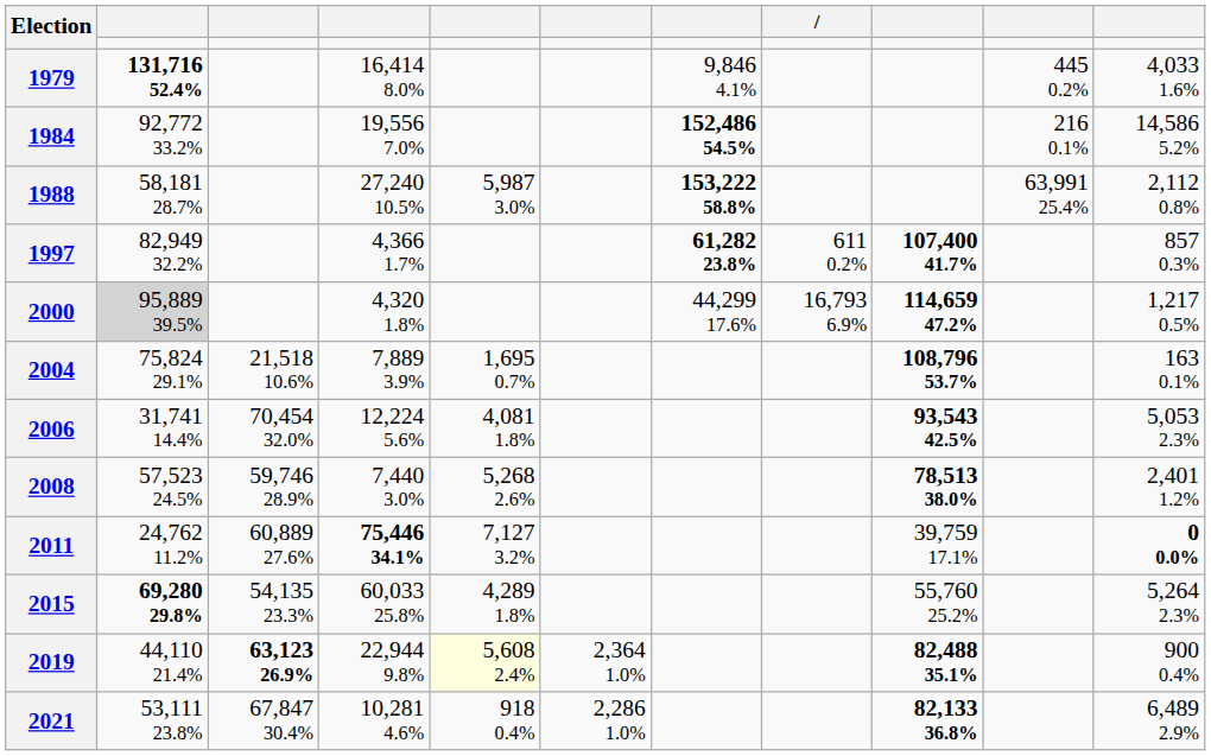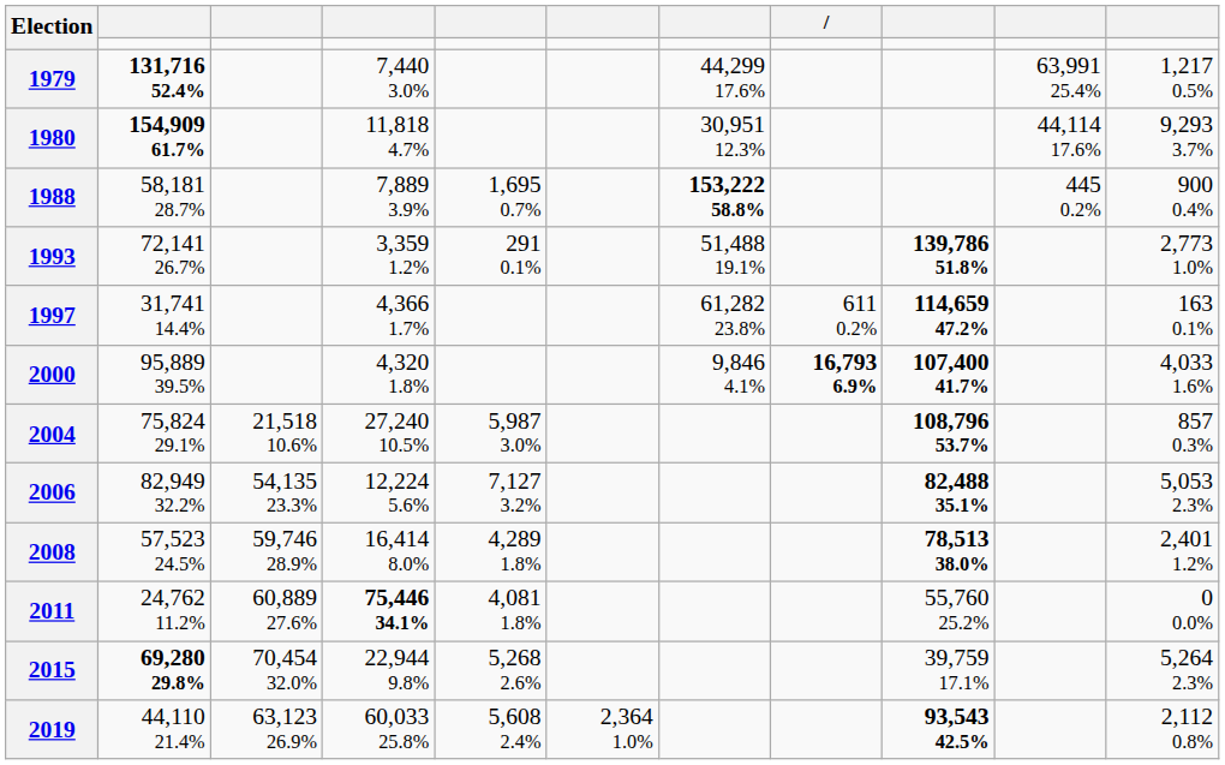 <table class="wikitable" style="text-align:right; line-height:16px">
 <tr>
 <th rowspan="2" width="20">Election</th>
 <th width="70" style="font-size:85%"></th>
 <th width="70" style="font-size:85%"></th>
 <th width="70" style="font-size:85%"></th>
 <th width="70" style="font-size:85%"></th>
 <th width="70" style="font-size:85%"></th>
 <th width="70" style="font-size:85%"></th>
 <th width="70" style="font-size:85%"> /<br></th>
 <th width="70" style="font-size:85%"></th>
 <th width="70" style="font-size:85%"></th>
 <th width="70" style="font-size:85%"></th>
 </tr>
 <tr>
 <td></td>
 <td></td>
 <td></td>
 <td></td>
 <td></td>
 <td></td>
 <td></td>
 <td></td>
 <td></td>
 <td></td>
 </tr>
 <tr>
 <th scope="row"><a href='#'>1979</a></th>
 <td><strong>131,716<br><small>52.4%</small></strong></td>
 <td></td>
-<td>16,414<br><small>8.0%</small></td>
+<td>7,440<br><small>3.0%</small></td>
 <td></td>
 <td></td>
-<td>9,846<br><small>4.1%</small></td>
+<td>44,299<br><small>17.6%</small></td>
 <td></td>
 <td></td>
-<td>445<br><small>0.2%</small></td>
-<td>4,033<br><small>1.6%</small></td>
+<td>63,991<br><small>25.4%</small></td>
+<td>1,217<br><small>0.5%</small></td>
 </tr>
 <tr>
-<th scope="row"><a href='#'>1984</a></th>
-<td>92,772<br><small>33.2%</small></td>
+<th scope="row"><a href='#'>1980</a></th>
+<td><strong>154,909<br><small>61.7%</small></strong></td>
 <td></td>
-<td>19,556<br><small>7.0%</small></td>
+<td>11,818<br><small>4.7%</small></td>
 <td></td>
 <td></td>
-<td><strong>152,486<br><small>54.5%</small></strong></td>
+<td>30,951<br><small>12.3%</small></td>
 <td></td>
 <td></td>
-<td>216<br><small>0.1%</small></td>
-<td>14,586<br><small>5.2%</small></td>
+<td>44,114<br><small>17.6%</small></td>
+<td>9,293<br><small>3.7%</small></td>
 </tr>
 <tr>
 <th scope="row"><a href='#'>1988</a></th>
 <td>58,181<br><small>28.7%</small></td>
 <td></td>
-<td>27,240<br><small>10.5%</small></td>
-<td>5,987<br><small>3.0%</small></td>
+<td>7,889<br><small>3.9%</small></td>
+<td>1,695<br><small>0.7%</small></td>
 <td></td>
 <td><strong>153,222<br><small>58.8%</small></strong></td>
 <td></td>
 <td></td>
-<td>63,991<br><small>25.4%</small></td>
-<td>2,112<br><small>0.8%</small></td>
+<td>445<br><small>0.2%</small></td>
+<td>900<br><small>0.4%</small></td>
+</tr>
+<tr>
+<th scope="row"><a href='#'>1993</a></th>
+<td>72,141<br><small>26.7%</small></td>
+<td></td>
+<td>3,359<br><small>1.2%</small></td>
+<td>291<br><small>0.1%</small></td>
+<td></td>
+<td>51,488<br><small>19.1%</small></td>
+<td></td>
+<td><strong>139,786<br><small>51.8%</small></strong></td>
+<td></td>
+<td>2,773<br><small>1.0%</small></td>
 </tr>
 <tr>
 <th scope="row"><a href='#'>1997</a></th>
-<td>82,949<br><small>32.2%</small></td>
+<td>31,741<br><small>14.4%</small></td>
 <td></td>
 <td>4,366<br><small>1.7%</small></td>
 <td></td>
 <td></td>
-<td><strong>61,282<br><small>23.8%</small></strong></td>
+<td>61,282<br><small>23.8%</small></td>
 <td>611<br><small>0.2%</small></td>
-<td><strong>107,400<br><small>41.7%</small></strong></td>
+<td><strong>114,659<br><small>47.2%</small></strong></td>
 <td></td>
-<td>857<br><small>0.3%</small></td>
+<td>163<br><small>0.1%</small></td>
 </tr>
 <tr>
 <th scope="row"><a href='#'>2000</a></th>
-<td style="background: lightgrey;">95,889<br><small>39.5%</small></td>
+<td>95,889<br><small>39.5%</small></td>
 <td></td>
 <td>4,320<br><small>1.8%</small></td>
 <td></td>
 <td></td>
-<td>44,299<br><small>17.6%</small></td>
-<td>16,793<br><small>6.9%</small></td>
-<td><strong>114,659<br><small>47.2%</small></strong></td>
+<td>9,846<br><small>4.1%</small></td>
+<td><strong>16,793<br><small>6.9%</small></strong></td>
+<td><strong>107,400<br><small>41.7%</small></strong></td>
 <td></td>
-<td>1,217<br><small>0.5%</small></td>
+<td>4,033<br><small>1.6%</small></td>
 </tr>
 <tr>
 <th scope="row"><a href='#'>2004</a></th>
 <td>75,824<br><small>29.1%</small></td>
 <td>21,518<br><small>10.6%</small></td>
-<td>7,889<br><small>3.9%</small></td>
-<td>1,695<br><small>0.7%</small></td>
+<td>27,240<br><small>10.5%</small></td>
+<td>5,987<br><small>3.0%</small></td>
 <td></td>
 <td></td>
 <td></td>
 <td><strong>108,796<br><small>53.7%</small></strong></td>
 <td></td>
-<td>163<br><small>0.1%</small></td>
+<td>857<br><small>0.3%</small></td>
 </tr>
 <tr>
 <th scope="row"><a href='#'>2006</a></th>
-<td>31,741<br><small>14.4%</small></td>
-<td>70,454<br><small>32.0%</small></td>
+<td>82,949<br><small>32.2%</small></td>
+<td>54,135<br><small>23.3%</small></td>
 <td>12,224<br><small>5.6%</small></td>
-<td>4,081<br><small>1.8%</small></td>
+<td>7,127<br><small>3.2%</small></td>
 <td></td>
 <td></td>
 <td></td>
-<td><strong>93,543<br><small>42.5%</small></strong></td>
+<td><strong>82,488<br><small>35.1%</small></strong></td>
 <td></td>
 <td>5,053<br><small>2.3%</small></td>
 </tr>
 <tr>
 <th scope="row"><a href='#'>2008</a></th>
 <td>57,523<br><small>24.5%</small></td>
 <td>59,746<br><small>28.9%</small></td>
-<td>7,440<br><small>3.0%</small></td>
-<td>5,268<br><small>2.6%</small></td>
+<td>16,414<br><small>8.0%</small></td>
+<td>4,289<br><small>1.8%</small></td>
 <td></td>
 <td></td>
 <td></td>
 <td><strong>78,513<br><small>38.0%</small></strong></td>
 <td></td>
 <td>2,401<br><small>1.2%</small></td>
 </tr>
 <tr>
 <th scope="row"><a href='#'>2011</a></th>
 <td>24,762<br><small>11.2%</small></td>
 <td>60,889<br><small>27.6%</small></td>
 <td><strong>75,446<br><small>34.1%</small></strong></td>
-<td>7,127<br><small>3.2%</small></td>
+<td>4,081<br><small>1.8%</small></td>
+<td></td>
+<td></td>
+<td></td>
+<td>55,760<br><small>25.2%</small></td>
+<td></td>
+<td>0<br><small>0.0%</small></td>
+</tr>
+<tr>
+<th scope="row"><a href='#'>2015</a></th>
+<td><strong>69,280<br><small>29.8%</small></strong></td>
+<td>70,454<br><small>32.0%</small></td>
+<td>22,944<br><small>9.8%</small></td>
+<td>5,268<br><small>2.6%</small></td>
 <td></td>
 <td></td>
 <td></td>
 <td>39,759<br><small>17.1%</small></td>
-<td></td>
-<td><strong>0<br><small>0.0%</small></strong></td>
-</tr>
-<tr>
-<th scope="row"><a href='#'>2015</a></th>
-<td><strong>69,280<br><small>29.8%</small></strong></td>
-<td>54,135<br><small>23.3%</small></td>
-<td>60,033<br><small>25.8%</small></td>
-<td>4,289<br><small>1.8%</small></td>
-<td></td>
-<td></td>
-<td></td>
-<td>55,760<br><small>25.2%</small></td>
 <td></td>
 <td>5,264<br><small>2.3%</small></td>
 </tr>
 <tr>
 <th scope="row"><a href='#'>2019</a></th>
 <td>44,110<br><small>21.4%</small></td>
-<td><strong>63,123<br><small>26.9%</small></strong></td>
-<td>22,944<br><small>9.8%</small></td>
-<td style="background: lightyellow;">5,608<br><small>2.4%</small></td>
+<td>63,123<br><small>26.9%</small></td>
+<td>60,033<br><small>25.8%</small></td>
+<td>5,608<br><small>2.4%</small></td>
 <td>2,364<br><small>1.0%</small></td>
 <td></td>
 <td></td>
-<td><strong>82,488<br><small>35.1%</small></strong></td>
+<td><strong>93,543<br><small>42.5%</small></strong></td>
 <td></td>
-<td>900<br><small>0.4%</small></td>
-</tr>
-<tr>
-<th scope="row"><a href='#'>2021</a></th>
-<td>53,111<br><small>23.8%</small></td>
-<td>67,847<br><small>30.4%</small></td>
-<td>10,281<br><small>4.6%</small></td>
-<td>918<br><small>0.4%</small></td>
-<td>2,286<br><small>1.0%</small></td>
-<td></td>
-<td></td>
-<td><strong>82,133<br><small>36.8%</small></strong></td>
-<td></td>
-<td>6,489<br><small>2.9%</small></td>
+<td>2,112<br><small>0.8%</small></td>
 </tr>
 </table>
